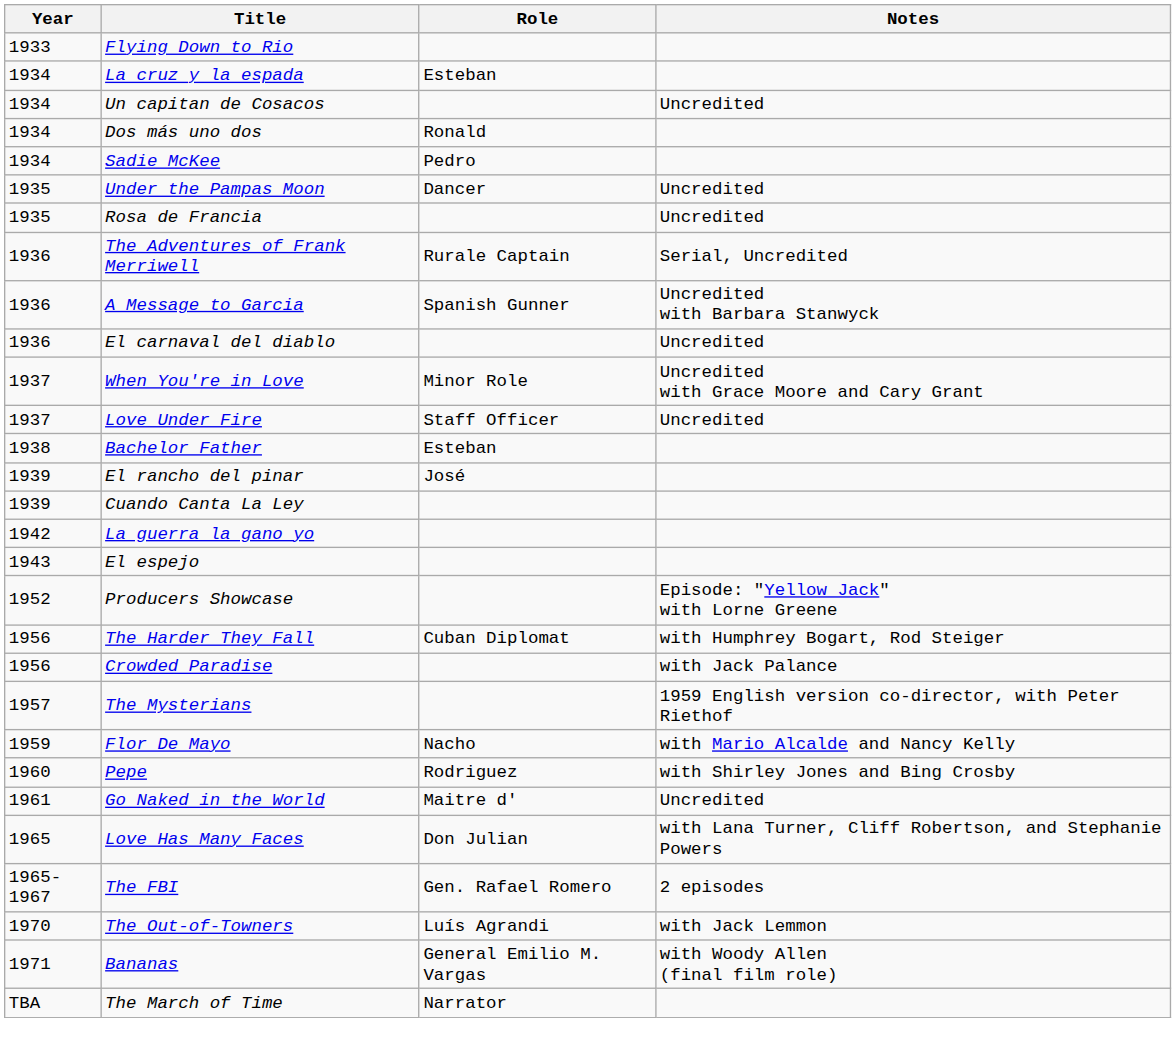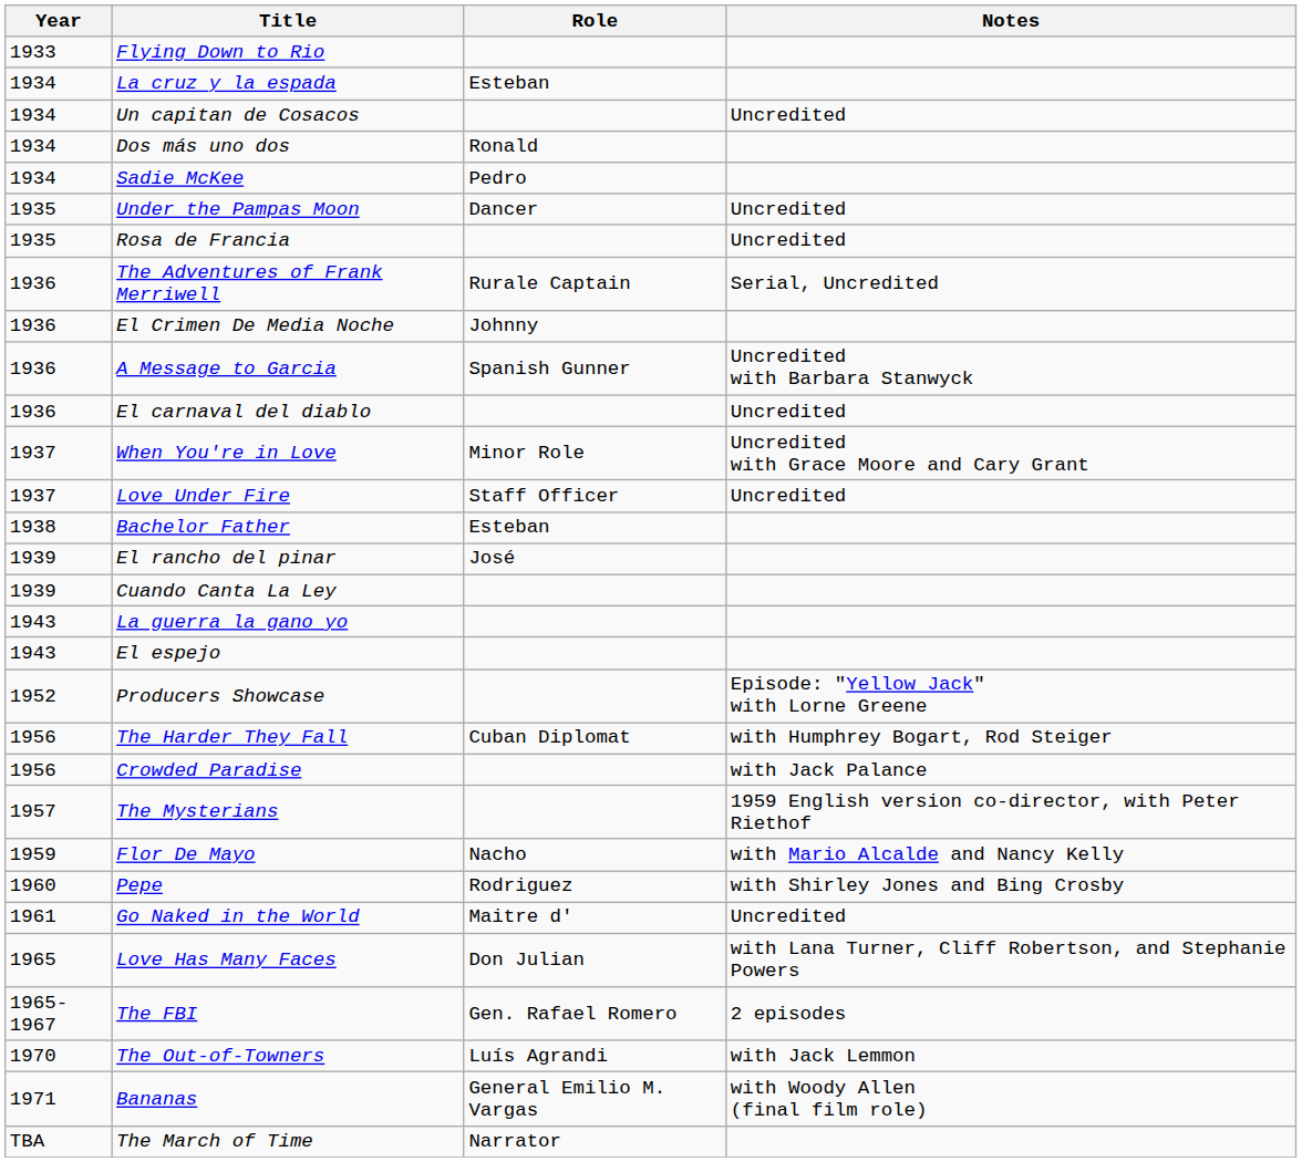 <table class="wikitable">
 <tr>
 <th>Year</th>
 <th>Title</th>
 <th>Role</th>
 <th>Notes</th>
 </tr>
 <tr>
 <td>1933</td>
 <td><em><a href='#'>Flying Down to Rio</a></em></td>
 <td></td>
 <td></td>
 </tr>
 <tr>
 <td>1934</td>
 <td><em><a href='#'>La cruz y la espada</a></em></td>
 <td>Esteban</td>
 <td></td>
 </tr>
 <tr>
 <td>1934</td>
 <td><em>Un capitan de Cosacos</em></td>
 <td></td>
 <td>Uncredited</td>
 </tr>
 <tr>
 <td>1934</td>
 <td><em>Dos más uno dos</em></td>
 <td>Ronald</td>
 <td></td>
 </tr>
 <tr>
 <td>1934</td>
 <td><em><a href='#'>Sadie McKee</a></em></td>
 <td>Pedro</td>
 <td></td>
 </tr>
 <tr>
 <td>1935</td>
 <td><em><a href='#'>Under the Pampas Moon</a></em></td>
 <td>Dancer</td>
 <td>Uncredited</td>
 </tr>
 <tr>
 <td>1935</td>
 <td><em>Rosa de Francia</em></td>
 <td></td>
 <td>Uncredited</td>
 </tr>
 <tr>
 <td>1936</td>
 <td><em><a href='#'>The Adventures of Frank Merriwell</a></em></td>
 <td>Rurale Captain</td>
 <td>Serial, Uncredited</td>
 </tr>
 <tr>
 <td>1936</td>
+<td><em>El Crimen De Media Noche</em></td>
+<td>Johnny</td>
+<td></td>
+</tr>
+<tr>
+<td>1936</td>
 <td><em><a href='#'>A Message to Garcia</a></em></td>
 <td>Spanish Gunner</td>
 <td>Uncredited<br>with Barbara Stanwyck</td>
 </tr>
 <tr>
 <td>1936</td>
 <td><em>El carnaval del diablo</em></td>
 <td></td>
 <td>Uncredited</td>
 </tr>
 <tr>
 <td>1937</td>
 <td><em><a href='#'>When You're in Love</a></em></td>
 <td>Minor Role</td>
 <td>Uncredited<br>with Grace Moore and Cary Grant</td>
 </tr>
 <tr>
 <td>1937</td>
 <td><em><a href='#'>Love Under Fire</a></em></td>
 <td>Staff Officer</td>
 <td>Uncredited</td>
 </tr>
 <tr>
 <td>1938</td>
 <td><em><a href='#'>Bachelor Father</a></em></td>
 <td>Esteban</td>
 <td></td>
 </tr>
 <tr>
 <td>1939</td>
 <td><em>El rancho del pinar</em></td>
 <td>José</td>
 <td></td>
 </tr>
 <tr>
 <td>1939</td>
 <td><em>Cuando Canta La Ley</em></td>
 <td></td>
 <td></td>
 </tr>
 <tr>
-<td>1942</td>
+<td>1943</td>
 <td><em><a href='#'>La guerra la gano yo</a></em></td>
 <td></td>
 <td></td>
 </tr>
 <tr>
 <td>1943</td>
 <td><em>El espejo</em></td>
 <td></td>
 <td></td>
 </tr>
 <tr>
 <td>1952</td>
 <td><em>Producers Showcase</em></td>
 <td></td>
 <td>Episode: "<a href='#'>Yellow Jack</a>"<br>with Lorne Greene</td>
 </tr>
 <tr>
 <td>1956</td>
 <td><em><a href='#'>The Harder They Fall</a></em></td>
 <td>Cuban Diplomat</td>
 <td>with Humphrey Bogart, Rod Steiger</td>
 </tr>
 <tr>
 <td>1956</td>
 <td><em><a href='#'>Crowded Paradise</a></em></td>
 <td></td>
 <td>with Jack Palance</td>
 </tr>
 <tr>
 <td>1957</td>
 <td><em><a href='#'>The Mysterians</a></em></td>
 <td></td>
 <td>1959 English version co-director, with Peter Riethof</td>
 </tr>
 <tr>
 <td>1959</td>
 <td><em><a href='#'>Flor De Mayo</a></em></td>
 <td>Nacho</td>
 <td>with <a href='#'>Mario Alcalde</a> and Nancy Kelly</td>
 </tr>
 <tr>
 <td>1960</td>
 <td><em><a href='#'>Pepe</a></em></td>
 <td>Rodriguez</td>
 <td>with Shirley Jones and Bing Crosby</td>
 </tr>
 <tr>
 <td>1961</td>
 <td><em><a href='#'>Go Naked in the World</a></em></td>
 <td>Maitre d'</td>
 <td>Uncredited</td>
 </tr>
 <tr>
 <td>1965</td>
 <td><em><a href='#'>Love Has Many Faces</a></em></td>
 <td>Don Julian</td>
 <td>with Lana Turner, Cliff Robertson, and Stephanie Powers</td>
 </tr>
 <tr>
 <td>1965-1967</td>
 <td><em><a href='#'>The FBI</a></em></td>
 <td>Gen. Rafael Romero</td>
 <td>2 episodes</td>
 </tr>
 <tr>
 <td>1970</td>
 <td><em><a href='#'>The Out-of-Towners</a></em></td>
 <td>Luís Agrandi</td>
 <td>with Jack Lemmon</td>
 </tr>
 <tr>
 <td>1971</td>
 <td><em><a href='#'>Bananas</a></em></td>
 <td>General Emilio M. Vargas</td>
 <td>with Woody Allen<br>(final film role)</td>
 </tr>
 <tr>
 <td>TBA</td>
 <td><em>The March of Time</em></td>
 <td>Narrator</td>
 <td></td>
 </tr>
 </table>
